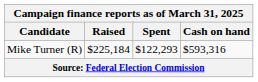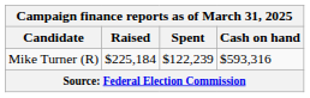 <table class="wikitable sortable">
 <tr>
 <th colspan=4>Campaign finance reports as of March 31, 2025</th>
 </tr>
 <tr style="text-align:center;">
 <th>Candidate</th>
 <th>Raised</th>
 <th>Spent</th>
 <th>Cash on hand</th>
 </tr>
 <tr>
 <td>Mike Turner (R)</td>
 <td>$225,184</td>
-<td>$122,293</td>
+<td>$122,239</td>
 <td>$593,316</td>
 </tr>
 <tr>
 <th colspan="4"><small>Source: <a href='#'>Federal Election Commission</a></small></th>
 </tr>
 </table>
